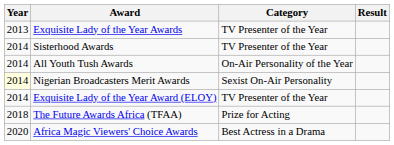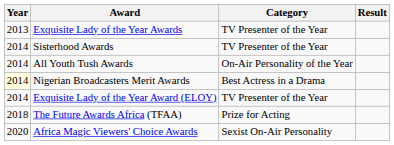 <table class="wikitable sortable">
 <tr>
 <th>Year</th>
 <th>Award</th>
 <th>Category</th>
 <th>Result</th>
 </tr>
 <tr>
 <td>2013</td>
 <td><a href='#'>Exquisite Lady of the Year Awards</a></td>
 <td>TV Presenter of the Year</td>
 <td></td>
 </tr>
 <tr>
 <td>2014</td>
 <td>Sisterhood Awards</td>
 <td>TV Presenter of the Year</td>
 <td></td>
 </tr>
 <tr>
 <td>2014</td>
 <td>All Youth Tush Awards</td>
 <td>On-Air Personality of the Year</td>
 <td></td>
 </tr>
 <tr>
 <td style="background: lightyellow;">2014</td>
 <td>Nigerian Broadcasters Merit Awards</td>
-<td>Sexist On-Air Personality</td>
+<td>Best Actress in a Drama</td>
 <td></td>
 </tr>
 <tr>
 <td>2014</td>
 <td><a href='#'>Exquisite Lady of the Year Award (ELOY)</a></td>
 <td>TV Presenter of the Year</td>
 <td></td>
 </tr>
 <tr>
 <td>2018</td>
 <td><a href='#'>The Future Awards Africa</a> (TFAA)</td>
 <td Prize for Acting>Prize for Acting</td>
 <td></td>
 </tr>
 <tr>
 <td rowspan="2">2020</td>
 <td><a href='#'>Africa Magic Viewers' Choice Awards</a></td>
-<td>Best Actress in a Drama</td>
+<td>Sexist On-Air Personality</td>
 <td></td>
 </tr>
 </table>
